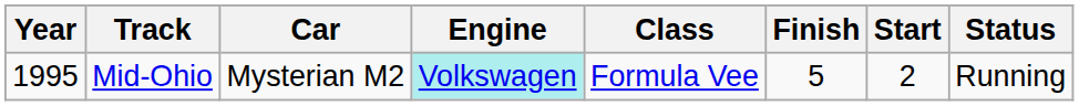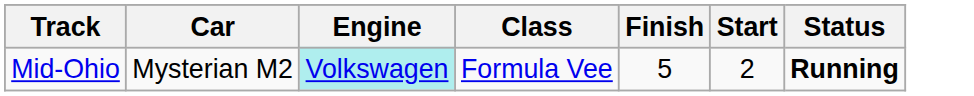 <table class="wikitable" style="text-align:center; font-size:90%">
 <tr>
-<th>Year</th>
 <th>Track</th>
 <th>Car</th>
 <th>Engine</th>
 <th>Class</th>
 <th>Finish</th>
 <th>Start</th>
 <th>Status</th>
 </tr>
 <tr>
-<td>1995</td>
 <td><a href='#'>Mid-Ohio</a></td>
 <td>Mysterian M2</td>
 <td style="background: paleturquoise;"><a href='#'>Volkswagen</a></td>
 <td><a href='#'>Formula Vee</a></td>
 <td>5</td>
 <td>2</td>
-<td>Running</td>
+<td><strong>Running</strong></td>
 </tr>
 </table>
